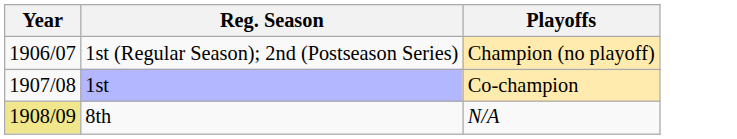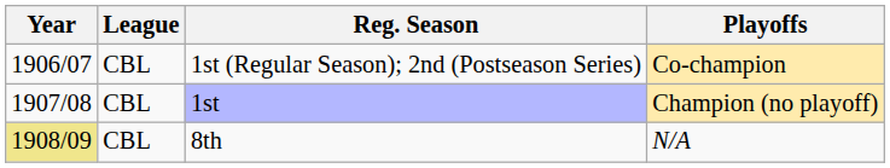 <table class="wikitable">
 <tr>
 <th>Year</th>
+<th>League</th>
 <th>Reg. Season</th>
 <th>Playoffs</th>
 </tr>
 <tr>
 <td>1906/07</td>
+<td>CBL</td>
 <td>1st (Regular Season); 2nd (Postseason Series)</td>
+<td bgcolor="FFEBAD">Co-champion</td>
+</tr>
+<tr>
+<td>1907/08</td>
+<td>CBL</td>
+<td bgcolor="B3B7FF">1st</td>
 <td bgcolor="FFEBAD">Champion (no playoff)</td>
 </tr>
 <tr>
-<td>1907/08</td>
-<td bgcolor="B3B7FF">1st</td>
-<td bgcolor="FFEBAD">Co-champion</td>
-</tr>
-<tr>
 <td style="background: khaki;">1908/09</td>
+<td>CBL</td>
 <td>8th</td>
 <td><em>N/A</em></td>
 </tr>
 </table>
